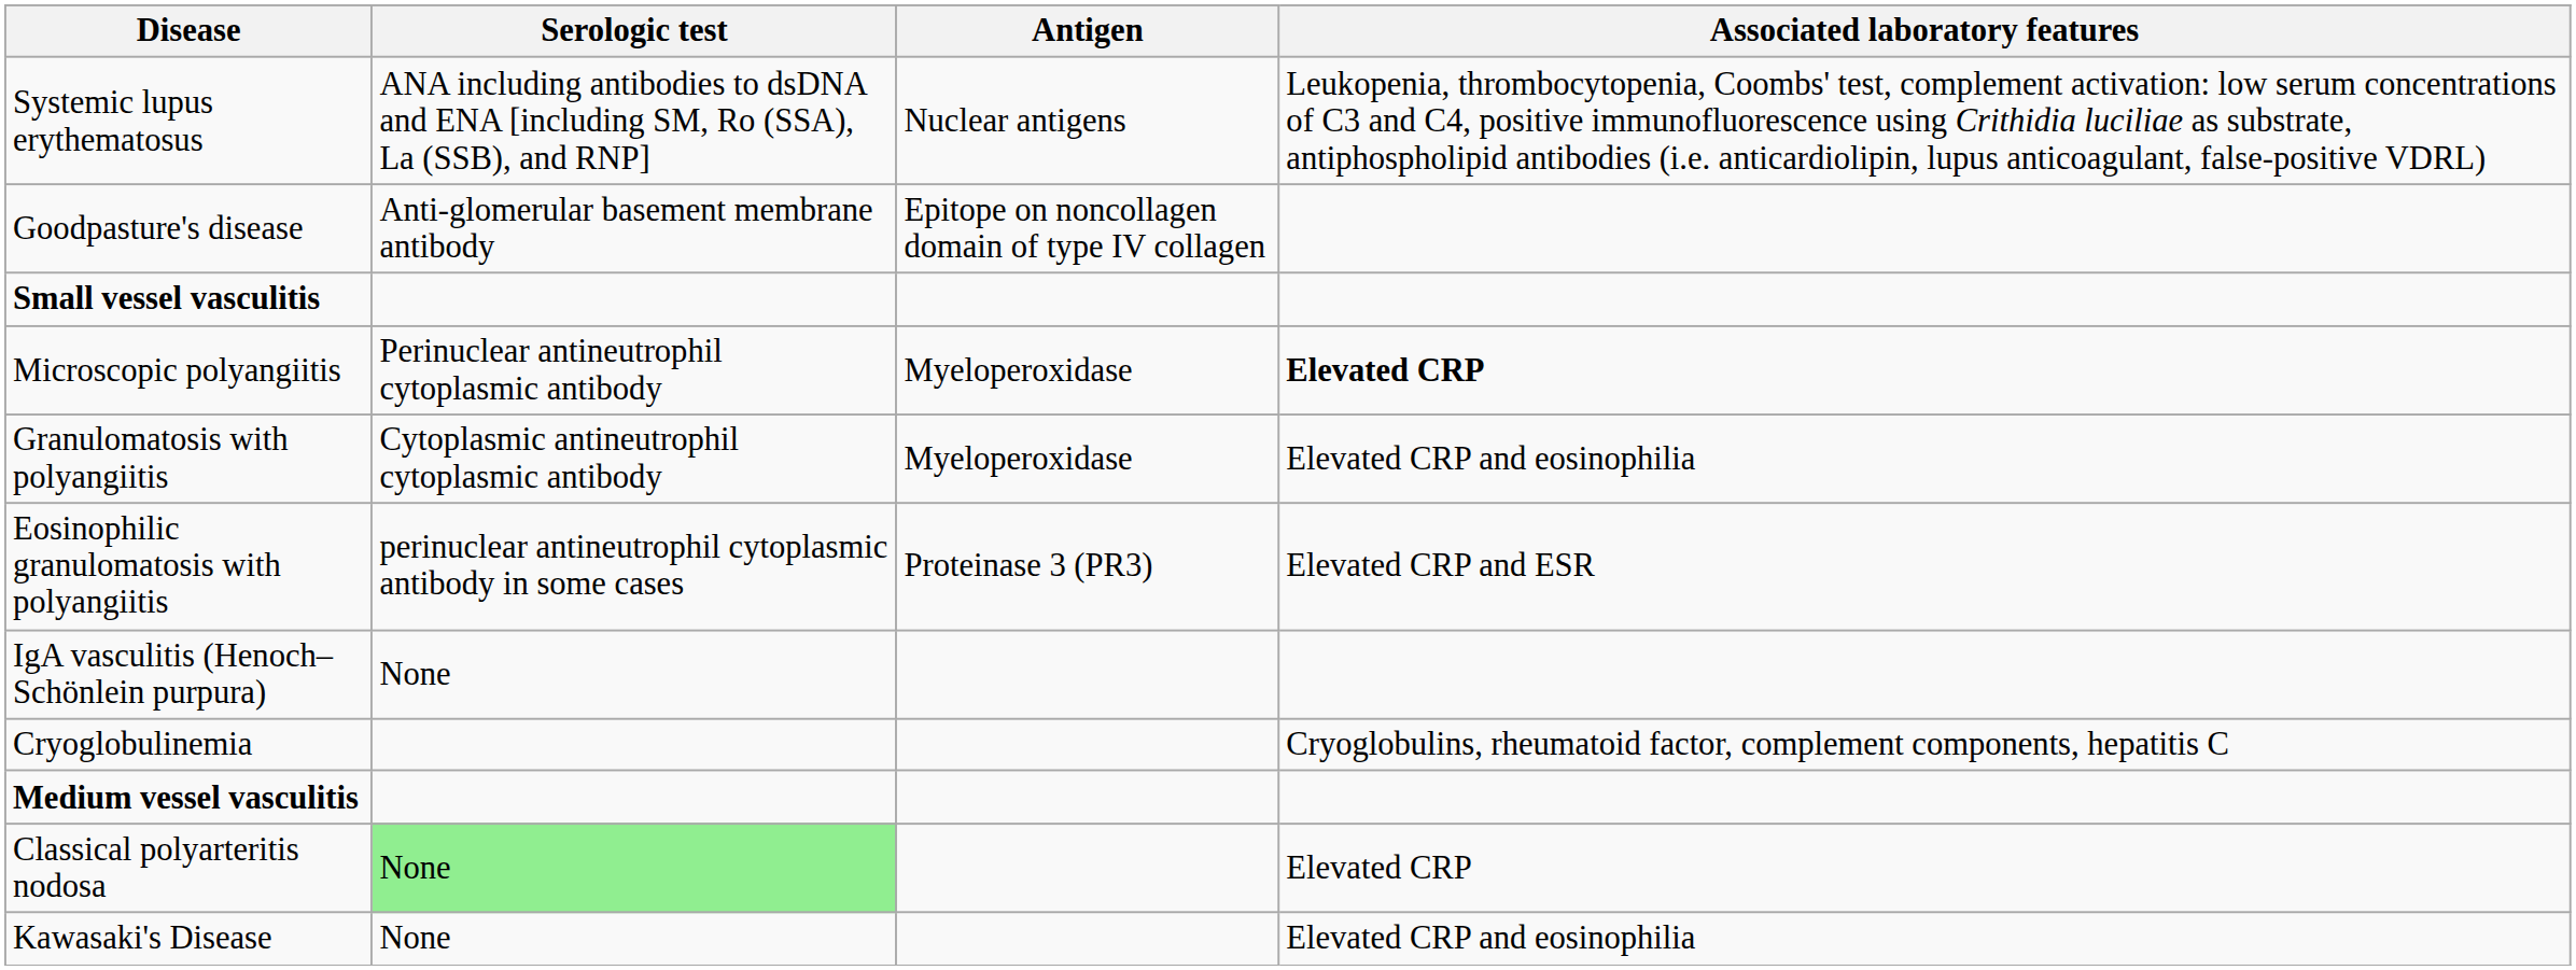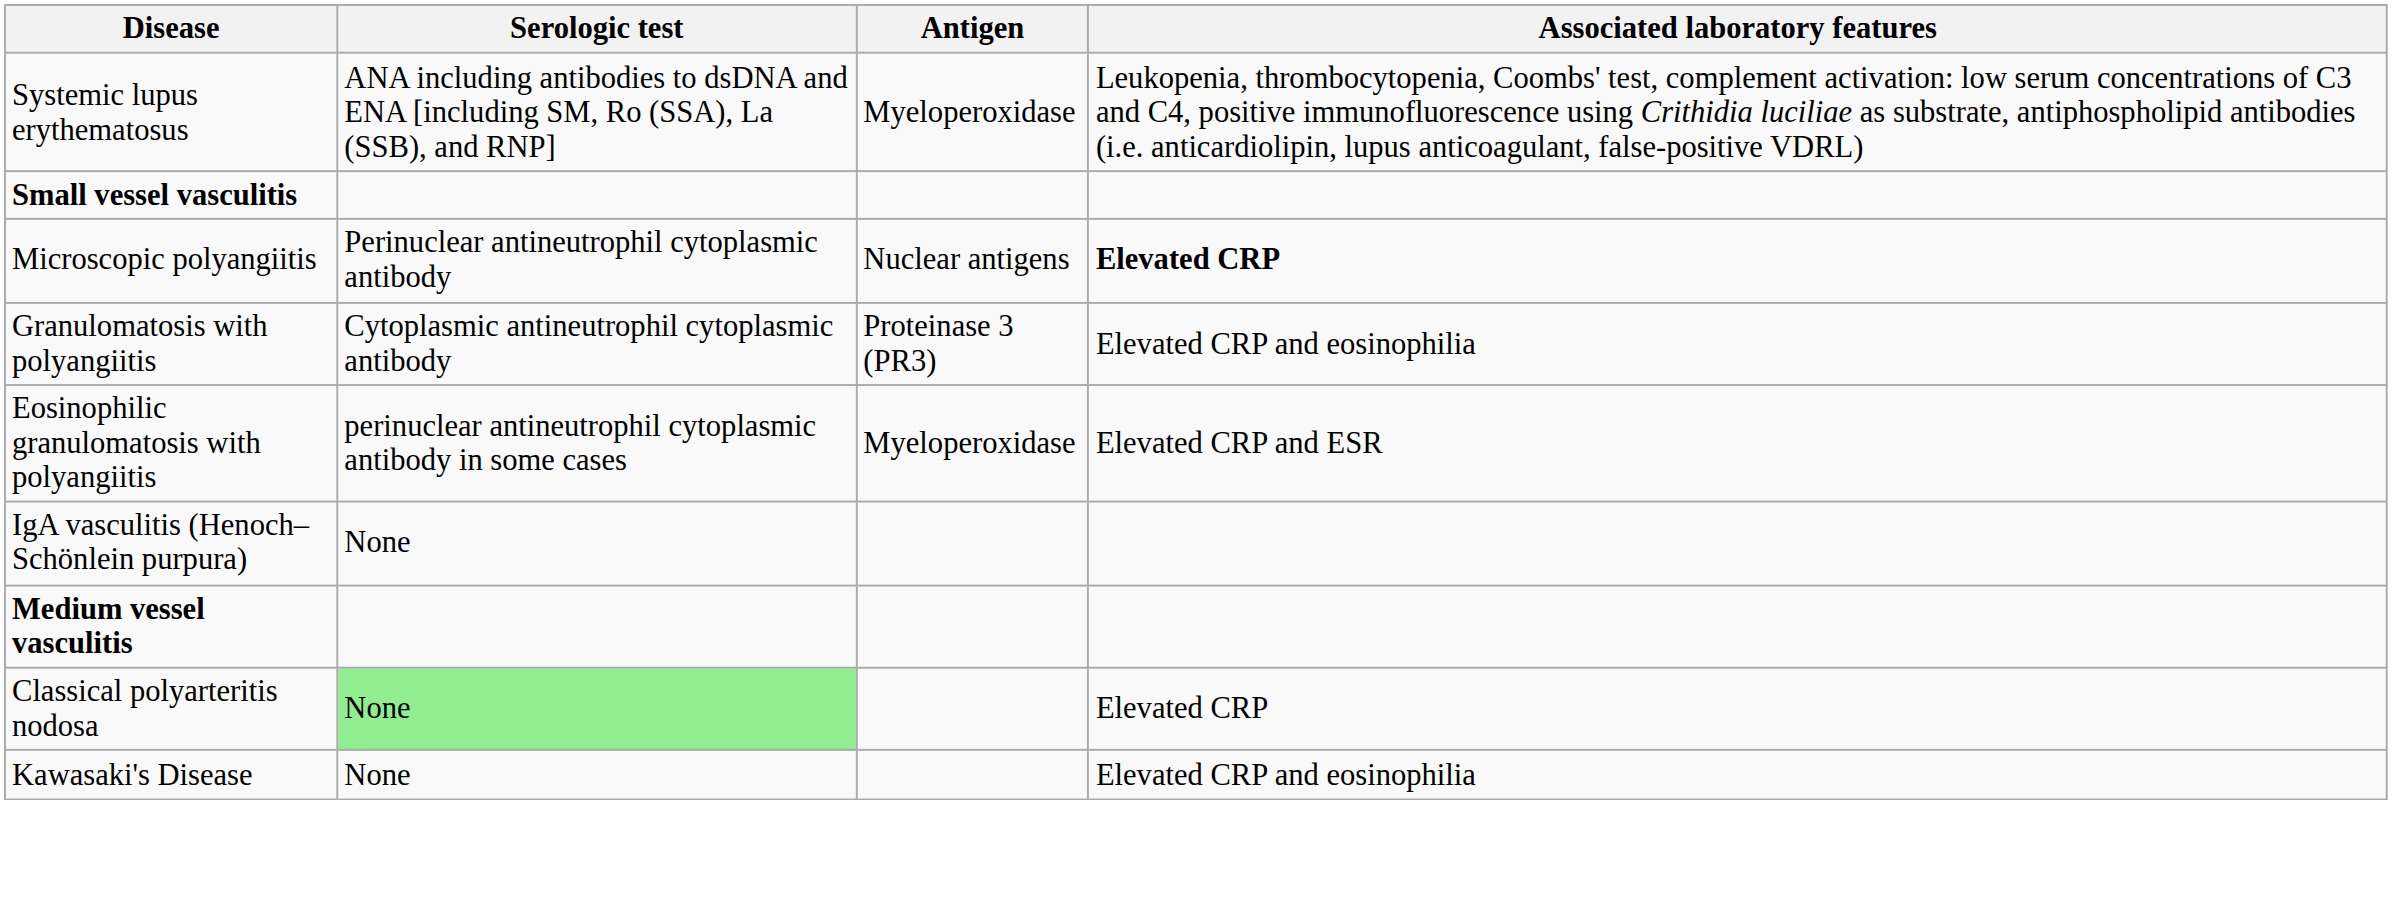 <table class="wikitable">
 <tr>
 <th>Disease</th>
 <th>Serologic test</th>
 <th>Antigen</th>
 <th>Associated laboratory features</th>
 </tr>
 <tr>
 <td>Systemic lupus erythematosus</td>
 <td>ANA including antibodies to dsDNA and ENA [including SM, Ro (SSA), La (SSB), and RNP]</td>
-<td>Nuclear antigens</td>
+<td>Myeloperoxidase</td>
 <td>Leukopenia, thrombocytopenia, Coombs' test, complement activation: low serum concentrations of C3 and C4, positive immunofluorescence using <em>Crithidia luciliae</em> as substrate, antiphospholipid antibodies (i.e. anticardiolipin, lupus anticoagulant, false-positive VDRL)</td>
-</tr>
-<tr>
-<td>Goodpasture's disease</td>
-<td>Anti-glomerular basement membrane antibody</td>
-<td>Epitope on noncollagen domain of type IV collagen</td>
-<td></td>
 </tr>
 <tr>
 <td><strong>Small vessel vasculitis</strong></td>
 <td></td>
 <td></td>
 <td></td>
 </tr>
 <tr>
 <td>Microscopic polyangiitis</td>
 <td>Perinuclear antineutrophil cytoplasmic antibody</td>
-<td>Myeloperoxidase</td>
+<td>Nuclear antigens</td>
 <td><strong>Elevated CRP</strong></td>
 </tr>
 <tr>
 <td>Granulomatosis with polyangiitis</td>
 <td>Cytoplasmic antineutrophil cytoplasmic antibody</td>
-<td>Myeloperoxidase</td>
+<td>Proteinase 3 (PR3)</td>
 <td>Elevated CRP and eosinophilia</td>
 </tr>
 <tr>
 <td>Eosinophilic granulomatosis with polyangiitis</td>
 <td>perinuclear antineutrophil cytoplasmic antibody  in some cases</td>
-<td>Proteinase 3 (PR3)</td>
+<td>Myeloperoxidase</td>
 <td>Elevated CRP and ESR</td>
 </tr>
 <tr>
 <td>IgA vasculitis (Henoch–Schönlein purpura)</td>
 <td>None</td>
 <td></td>
 <td></td>
-</tr>
-<tr>
-<td>Cryoglobulinemia</td>
-<td></td>
-<td></td>
-<td>Cryoglobulins, rheumatoid factor, complement components, hepatitis C</td>
 </tr>
 <tr>
 <td><strong>Medium vessel vasculitis</strong></td>
 <td></td>
 <td></td>
 <td></td>
 </tr>
 <tr>
 <td>Classical polyarteritis nodosa</td>
 <td style="background: lightgreen;">None</td>
 <td></td>
 <td>Elevated CRP</td>
 </tr>
 <tr>
 <td>Kawasaki's Disease</td>
 <td>None</td>
 <td></td>
 <td>Elevated CRP and eosinophilia</td>
 </tr>
 </table>
